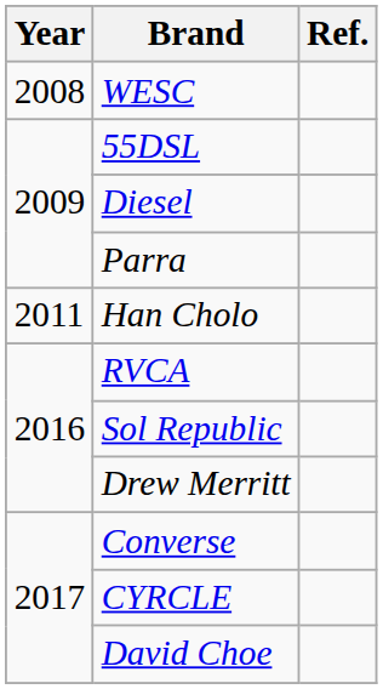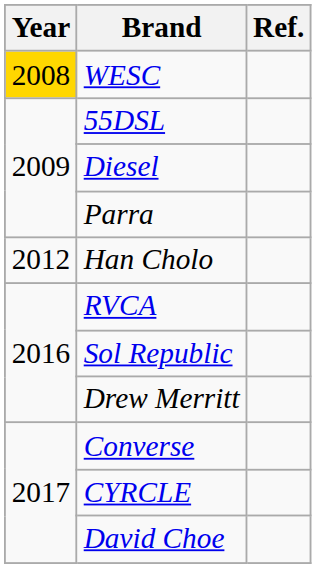 <table class="wikitable">
 <tr>
 <th>Year</th>
 <th>Brand</th>
 <th>Ref.</th>
 </tr>
 <tr>
-<td>2008</td>
+<td style="background: gold;">2008</td>
 <td><em><a href='#'>WESC</a></em></td>
 <td></td>
 </tr>
 <tr>
 <td rowspan="3">2009</td>
 <td><em><a href='#'>55DSL</a></em></td>
 <td></td>
 </tr>
 <tr>
 <td><em><a href='#'>Diesel</a></em></td>
 <td></td>
 </tr>
 <tr>
 <td><em>Parra</em></td>
 <td></td>
 </tr>
 <tr>
-<td>2011</td>
+<td>2012</td>
 <td><em>Han Cholo</em></td>
 <td></td>
 </tr>
 <tr>
 <td rowspan="3">2016</td>
 <td><em><a href='#'>RVCA</a></em></td>
 <td></td>
 </tr>
 <tr>
 <td><em><a href='#'>Sol Republic</a></em></td>
 <td></td>
 </tr>
 <tr>
 <td><em>Drew Merritt</em></td>
 <td></td>
 </tr>
 <tr>
 <td rowspan="3">2017</td>
 <td><em><a href='#'>Converse</a></em></td>
 <td></td>
 </tr>
 <tr>
 <td><em><a href='#'>CYRCLE</a></em></td>
 <td></td>
 </tr>
 <tr>
 <td><em><a href='#'>David Choe</a></em></td>
 <td></td>
 </tr>
 </table>
